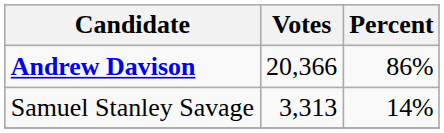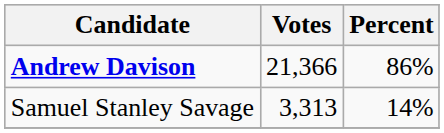 <table class="wikitable">
 <tr>
 <th>Candidate</th>
 <th>Votes</th>
 <th>Percent</th>
 </tr>
 <tr>
 <td style="font-weight:bold;"><a href='#'>Andrew Davison</a></td>
-<td style="text-align:right;">20,366</td>
+<td style="text-align:right;">21,366</td>
 <td style="text-align:right;">86%</td>
 </tr>
 <tr>
 <td>Samuel Stanley Savage</td>
 <td style="text-align:right;">3,313</td>
 <td style="text-align:right;">14%</td>
 </tr>
 <tr>
 </tr>
 </table>
